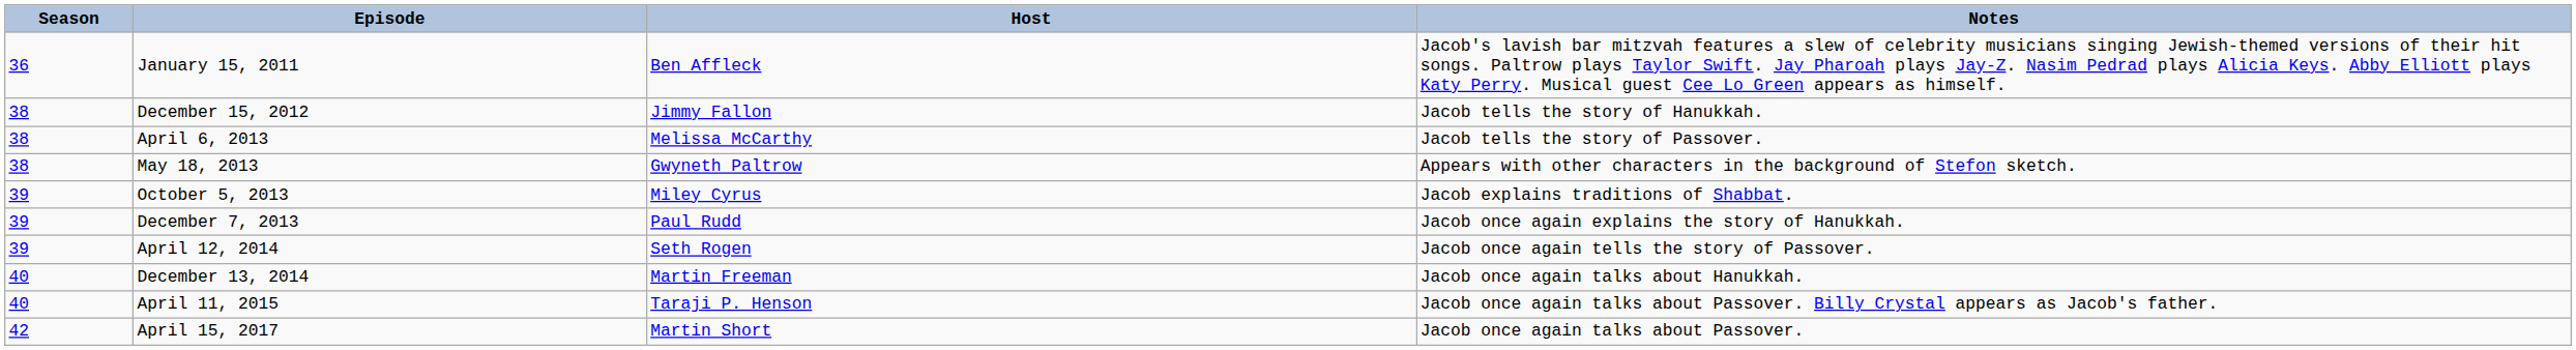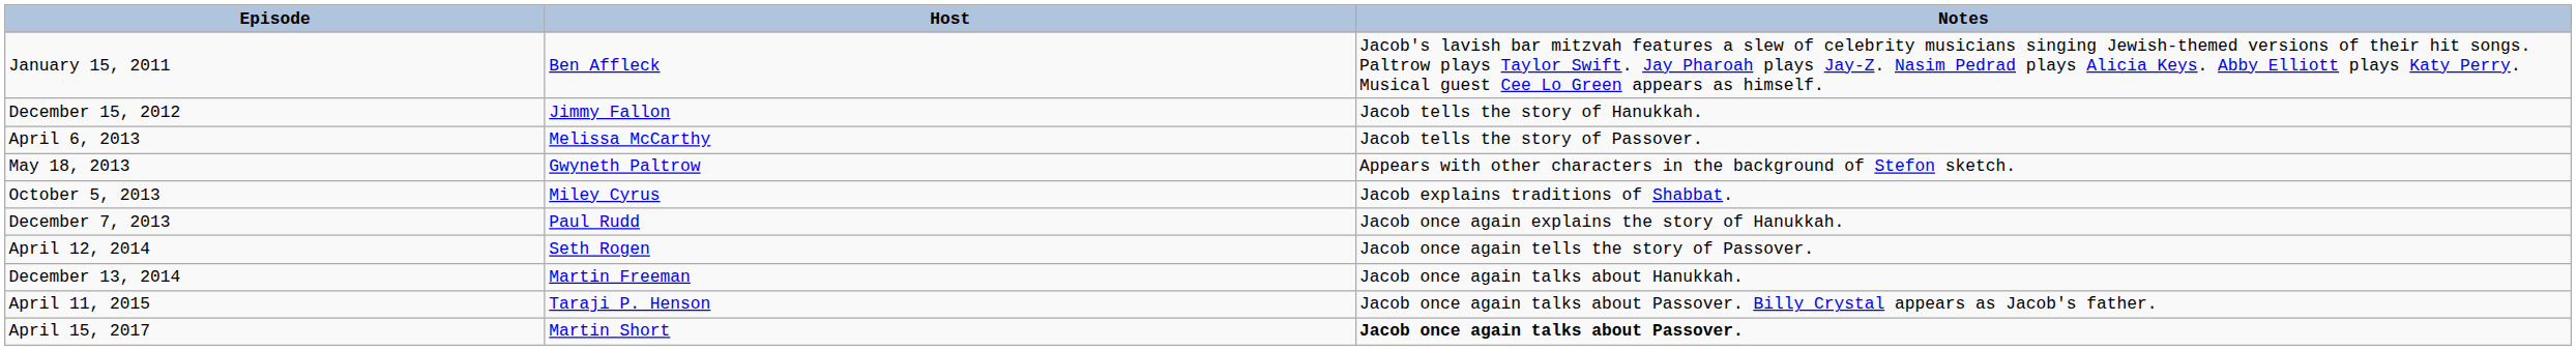 <table class="wikitable" style="width:100%;">
 <tr>
-<th style="background:#B0C4DE;" width="5%">Season</th>
 <th style="background:#B0C4DE;" width="20%">Episode</th>
 <th style="background:#B0C4DE;" width="30%">Host</th>
 <th style="background:#B0C4DE;" width="45%">Notes</th>
 </tr>
 <tr>
-<td><a href='#'>36</a></td>
 <td>January 15, 2011</td>
 <td><a href='#'>Ben Affleck</a></td>
 <td>Jacob's lavish bar mitzvah features a slew of celebrity musicians singing Jewish-themed versions of their hit songs. Paltrow plays <a href='#'>Taylor Swift</a>. <a href='#'>Jay Pharoah</a> plays <a href='#'>Jay-Z</a>. <a href='#'>Nasim Pedrad</a> plays <a href='#'>Alicia Keys</a>. <a href='#'>Abby Elliott</a> plays <a href='#'>Katy Perry</a>. Musical guest <a href='#'>Cee Lo Green</a> appears as himself.</td>
 </tr>
 <tr>
-<td><a href='#'>38</a></td>
 <td>December 15, 2012</td>
 <td><a href='#'>Jimmy Fallon</a></td>
 <td>Jacob tells the story of Hanukkah.</td>
 </tr>
 <tr>
-<td><a href='#'>38</a></td>
 <td>April 6, 2013</td>
 <td><a href='#'>Melissa McCarthy</a></td>
 <td>Jacob tells the story of Passover.</td>
 </tr>
 <tr>
-<td><a href='#'>38</a></td>
 <td>May 18, 2013</td>
 <td><a href='#'>Gwyneth Paltrow</a></td>
 <td>Appears with other characters in the background of <a href='#'>Stefon</a> sketch.</td>
 </tr>
 <tr>
-<td><a href='#'>39</a></td>
 <td>October 5, 2013</td>
 <td><a href='#'>Miley Cyrus</a></td>
 <td>Jacob explains traditions of <a href='#'>Shabbat</a>.</td>
 </tr>
 <tr>
-<td><a href='#'>39</a></td>
 <td>December 7, 2013</td>
 <td><a href='#'>Paul Rudd</a></td>
 <td>Jacob once again explains the story of Hanukkah.</td>
 </tr>
 <tr>
-<td><a href='#'>39</a></td>
 <td>April 12, 2014</td>
 <td><a href='#'>Seth Rogen</a></td>
 <td>Jacob once again tells the story of Passover.</td>
 </tr>
 <tr>
-<td><a href='#'>40</a></td>
 <td>December 13, 2014</td>
 <td><a href='#'>Martin Freeman</a></td>
 <td>Jacob once again talks about Hanukkah.</td>
 </tr>
 <tr>
-<td><a href='#'>40</a></td>
 <td>April 11, 2015</td>
 <td><a href='#'>Taraji P. Henson</a></td>
 <td>Jacob once again talks about Passover. <a href='#'>Billy Crystal</a> appears as Jacob's father.</td>
 </tr>
 <tr>
-<td><a href='#'>42</a></td>
 <td>April 15, 2017</td>
 <td><a href='#'>Martin Short</a></td>
-<td>Jacob once again talks about Passover.</td>
+<td><strong>Jacob once again talks about Passover.</strong></td>
 </tr>
 </table>
